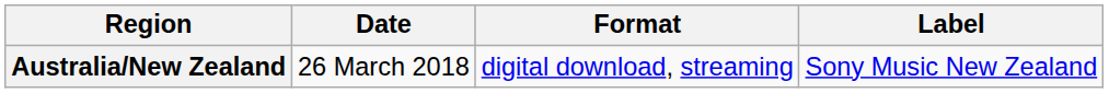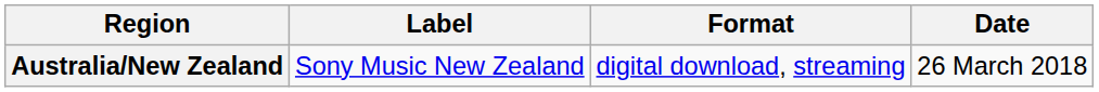 <table class="wikitable plainrowheaders">
 <tr>
 <th>Region</th>
+<th>Label</th>
+<th>Format</th>
 <th>Date</th>
-<th>Format</th>
-<th>Label</th>
 </tr>
 <tr>
 <th scope="row">Australia/New Zealand</th>
+<td><a href='#'>Sony Music New Zealand</a></td>
+<td><a href='#'>digital download</a>, <a href='#'>streaming</a></td>
 <td>26 March 2018</td>
-<td><a href='#'>digital download</a>, <a href='#'>streaming</a></td>
-<td><a href='#'>Sony Music New Zealand</a></td>
 </tr>
 </table>
